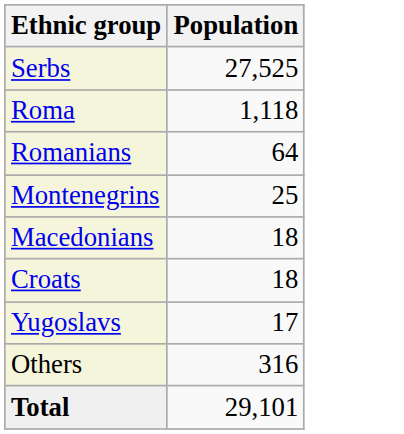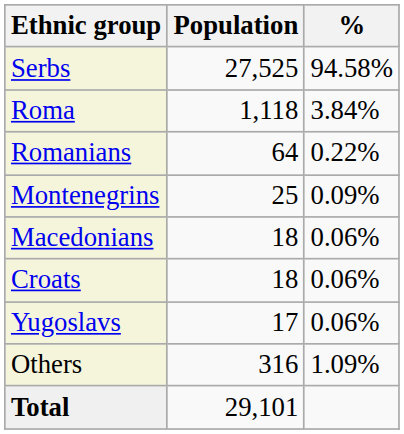 <table class="wikitable">
 <tr>
 <th>Ethnic group</th>
 <th>Population</th>
+<th>%</th>
 </tr>
 <tr>
 <td style="background:#F5F5DC;"><a href='#'>Serbs</a></td>
 <td align="right">27,525</td>
+<td>94.58%</td>
 </tr>
 <tr>
 <td style="background:#F5F5DC;"><a href='#'>Roma</a></td>
 <td align="right">1,118</td>
+<td>3.84%</td>
 </tr>
 <tr>
 <td style="background:#F5F5DC;"><a href='#'>Romanians</a></td>
 <td align="right">64</td>
+<td>0.22%</td>
 </tr>
 <tr>
 <td style="background:#F5F5DC;"><a href='#'>Montenegrins</a></td>
 <td align="right">25</td>
+<td>0.09%</td>
 </tr>
 <tr>
 <td style="background:#F5F5DC;"><a href='#'>Macedonians</a></td>
 <td align="right">18</td>
+<td>0.06%</td>
 </tr>
 <tr>
 <td style="background:#F5F5DC;"><a href='#'>Croats</a></td>
 <td align="right">18</td>
+<td>0.06%</td>
 </tr>
 <tr>
 <td style="background:#F5F5DC;"><a href='#'>Yugoslavs</a></td>
 <td align="right">17</td>
+<td>0.06%</td>
 </tr>
 <tr>
 <td style="background:#F5F5DC;">Others</td>
 <td align="right">316</td>
+<td>1.09%</td>
 </tr>
 <tr>
 <td style="background:#F0F0F0;"><strong>Total</strong></td>
 <td align="right">29,101</td>
+<td></td>
 </tr>
 </table>
